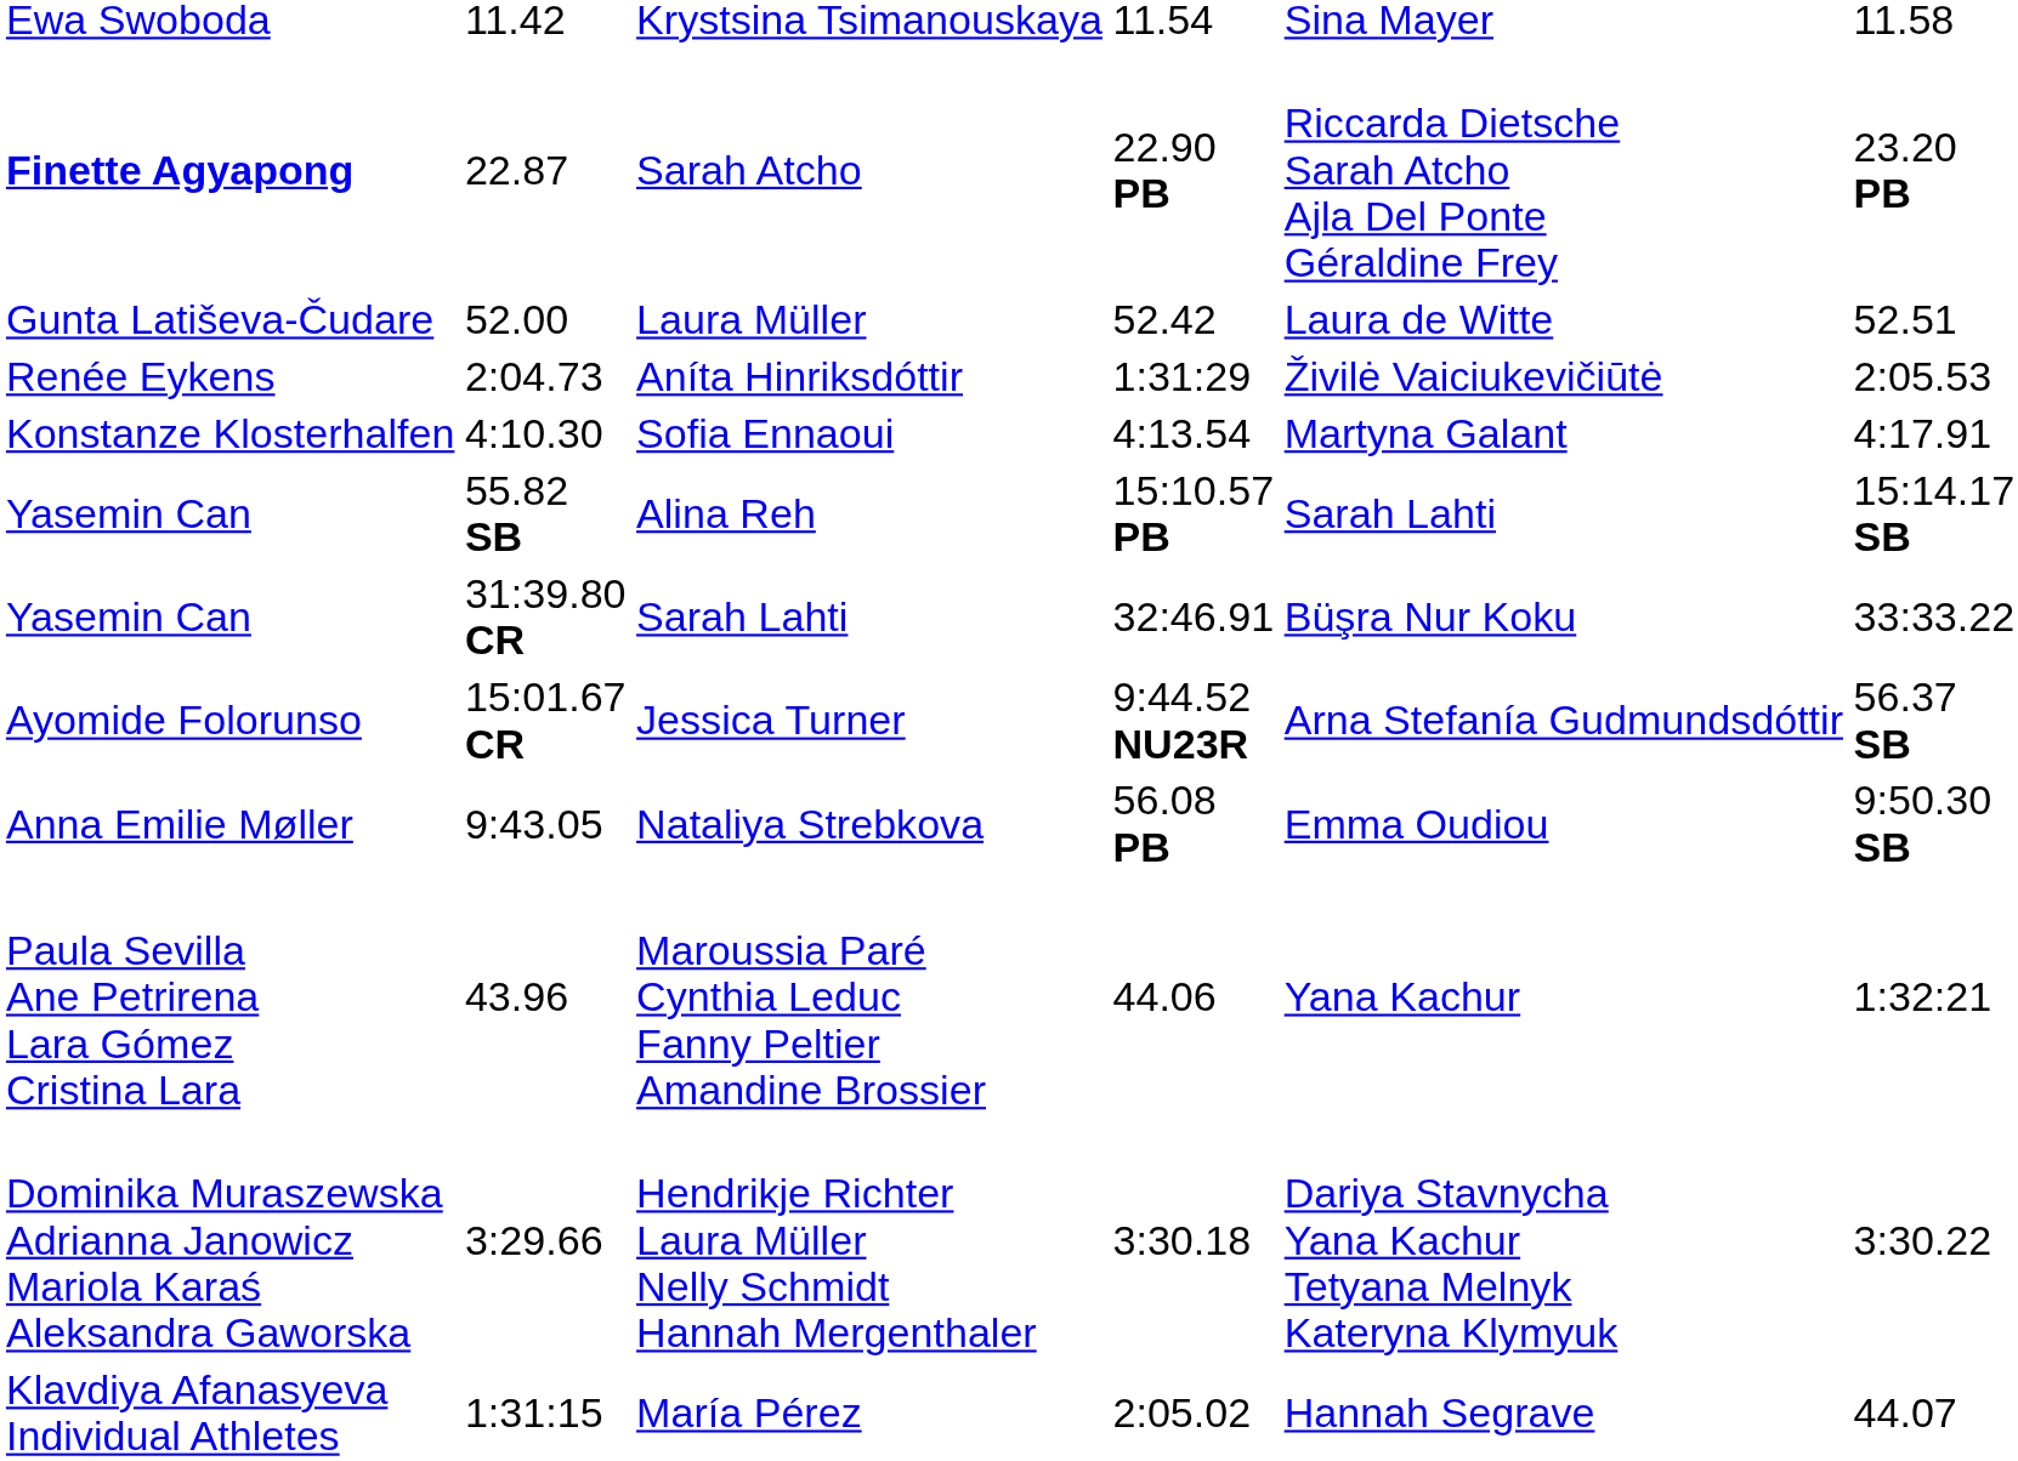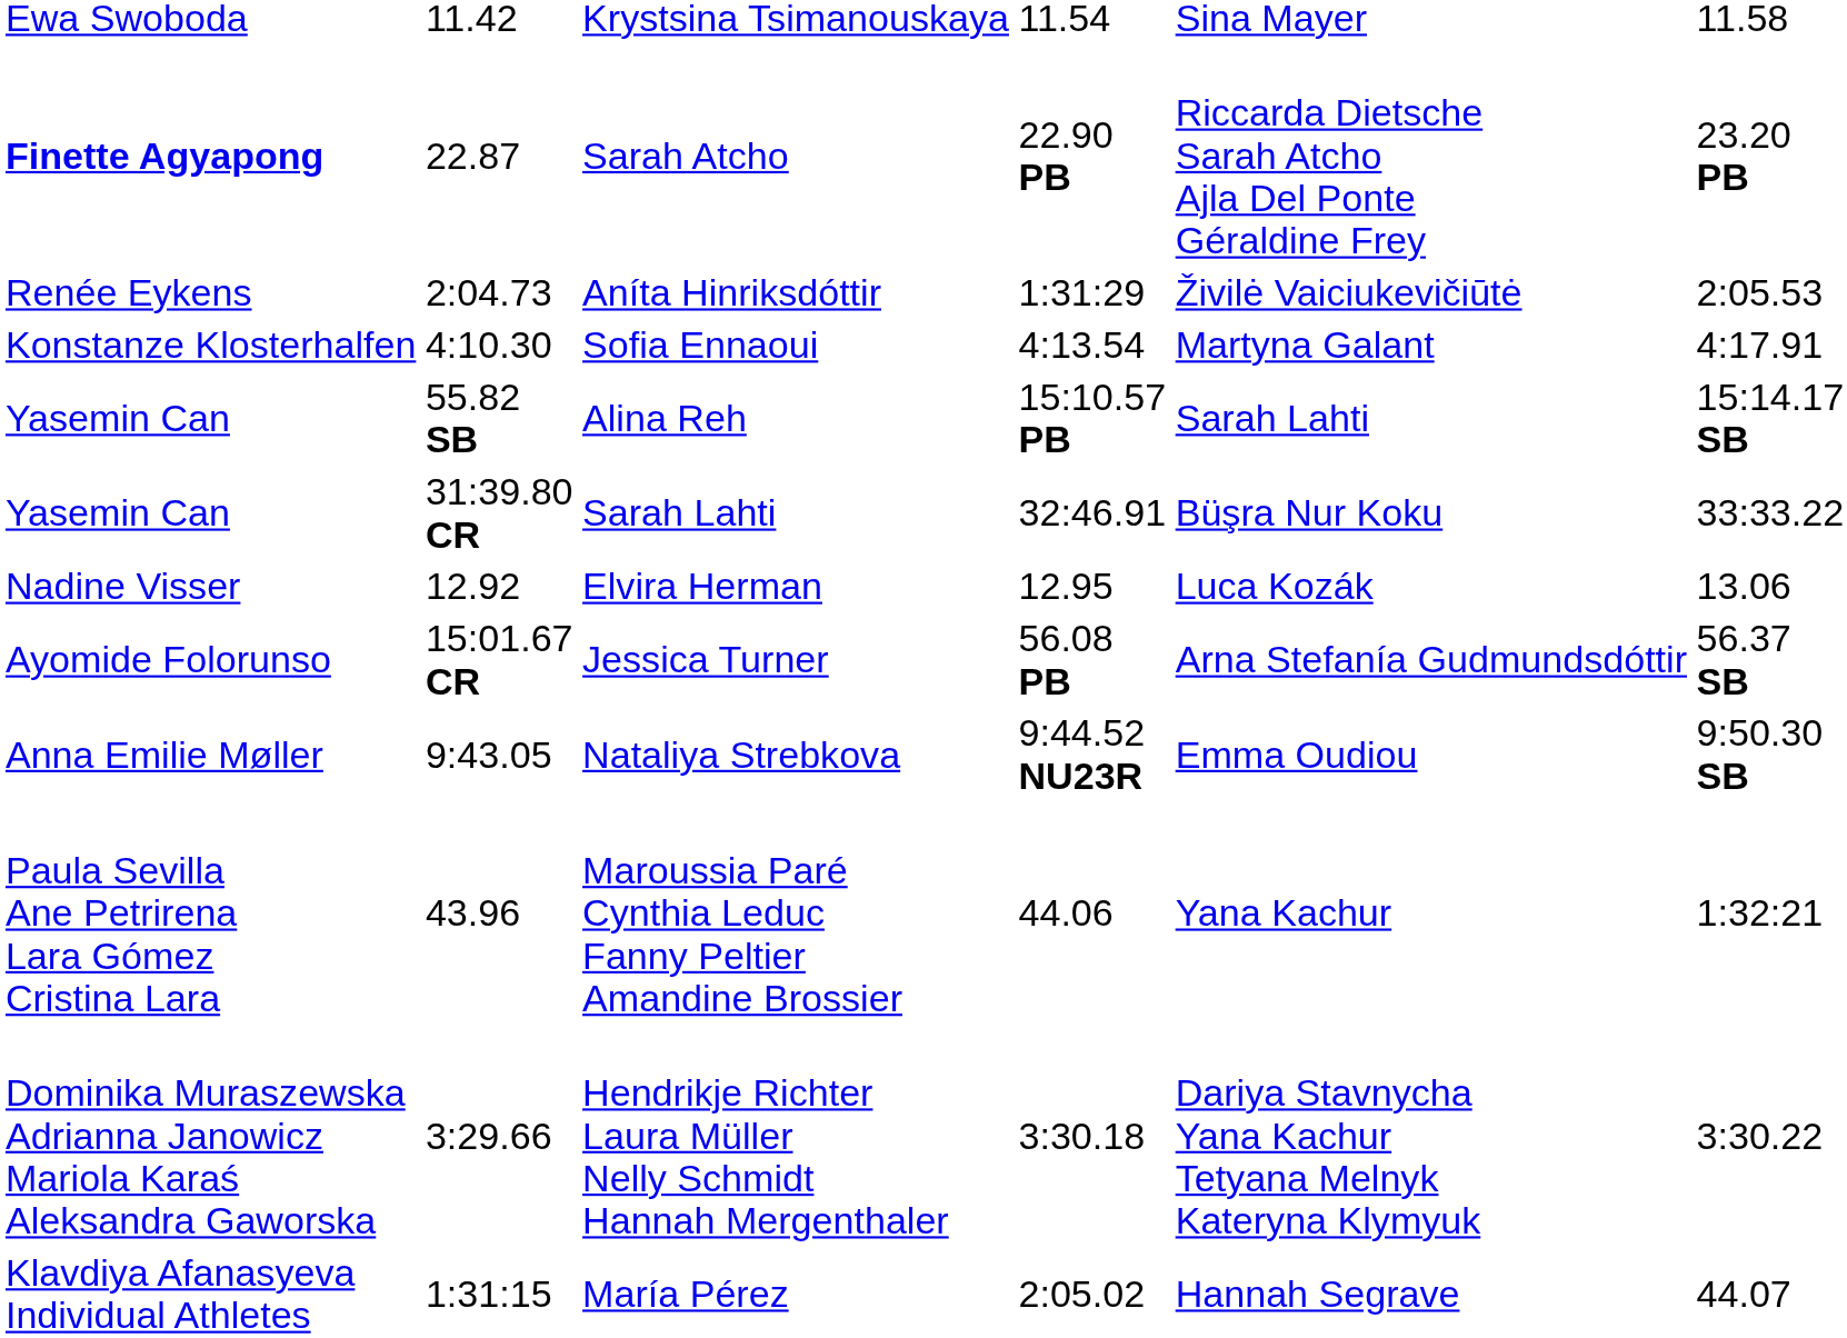 <table>
 <tr>
 <td></td>
 <td><a href='#'>Ewa Swoboda</a> <br> </td>
 <td>11.42</td>
 <td><a href='#'>Krystsina Tsimanouskaya</a> <br> </td>
 <td>11.54</td>
 <td><a href='#'>Sina Mayer</a> <br> </td>
 <td>11.58</td>
 </tr>
 <tr>
 <td></td>
 <td><strong><a href='#'>Finette Agyapong</a> <br> </strong></td>
 <td>22.87</td>
 <td><a href='#'>Sarah Atcho</a> <br> </td>
 <td>22.90<br><strong>PB</strong></td>
 <td><br><a href='#'>Riccarda Dietsche</a><br><a href='#'>Sarah Atcho</a><br><a href='#'>Ajla Del Ponte</a><br><a href='#'>Géraldine Frey</a></td>
 <td>23.20<br><strong>PB</strong></td>
-</tr>
-<tr>
-<td></td>
-<td><a href='#'>Gunta Latiševa-Čudare</a> <br> </td>
-<td>52.00</td>
-<td><a href='#'>Laura Müller</a> <br> </td>
-<td>52.42</td>
-<td><a href='#'>Laura de Witte</a> <br> </td>
-<td>52.51</td>
 </tr>
 <tr>
 <td></td>
 <td><a href='#'>Renée Eykens</a> <br> </td>
 <td>2:04.73</td>
 <td><a href='#'>Aníta Hinriksdóttir</a> <br> </td>
 <td>1:31:29</td>
 <td><a href='#'>Živilė Vaiciukevičiūtė</a><br></td>
 <td>2:05.53</td>
 </tr>
 <tr>
 <td></td>
 <td><a href='#'>Konstanze Klosterhalfen</a> <br> </td>
 <td>4:10.30</td>
 <td><a href='#'>Sofia Ennaoui</a> <br> </td>
 <td>4:13.54</td>
 <td><a href='#'>Martyna Galant</a> <br> </td>
 <td>4:17.91</td>
 </tr>
 <tr>
 <td></td>
 <td><a href='#'>Yasemin Can</a> <br> </td>
 <td>55.82<br><strong>SB</strong></td>
 <td><a href='#'>Alina Reh</a> <br> </td>
 <td>15:10.57<br><strong>PB</strong></td>
 <td><a href='#'>Sarah Lahti</a> <br> </td>
 <td>15:14.17<br><strong>SB</strong></td>
 </tr>
 <tr>
 <td></td>
 <td><a href='#'>Yasemin Can</a> <br> </td>
 <td>31:39.80<br><strong>CR</strong></td>
 <td><a href='#'>Sarah Lahti</a> <br> </td>
 <td>32:46.91</td>
 <td><a href='#'>Büşra Nur Koku</a> <br> </td>
 <td>33:33.22</td>
 </tr>
 <tr>
 <td></td>
+<td><a href='#'>Nadine Visser</a><br></td>
+<td>12.92</td>
+<td><a href='#'>Elvira Herman</a><br></td>
+<td>12.95</td>
+<td><a href='#'>Luca Kozák</a><br></td>
+<td>13.06</td>
+</tr>
+<tr>
+<td></td>
 <td><a href='#'>Ayomide Folorunso</a> <br> </td>
 <td>15:01.67<br><strong>CR</strong></td>
 <td><a href='#'>Jessica Turner</a> <br> </td>
-<td>9:44.52<br><strong>NU23R</strong></td>
+<td>56.08<br><strong>PB</strong></td>
 <td><a href='#'>Arna Stefanía Gudmundsdóttir</a> <br> </td>
 <td>56.37<br><strong>SB</strong></td>
 </tr>
 <tr>
 <td></td>
 <td><a href='#'>Anna Emilie Møller</a><br></td>
 <td>9:43.05</td>
 <td><a href='#'>Nataliya Strebkova</a><br></td>
-<td>56.08<br><strong>PB</strong></td>
+<td>9:44.52<br><strong>NU23R</strong></td>
 <td><a href='#'>Emma Oudiou</a><br></td>
 <td>9:50.30<br><strong>SB</strong></td>
 </tr>
 <tr>
 <td></td>
 <td><br><a href='#'>Paula Sevilla</a><br><a href='#'>Ane Petrirena</a><br><a href='#'>Lara Gómez</a><br><a href='#'>Cristina Lara</a></td>
 <td>43.96</td>
 <td><br><a href='#'>Maroussia Paré</a><br><a href='#'>Cynthia Leduc</a><br><a href='#'>Fanny Peltier</a><br><a href='#'>Amandine Brossier</a></td>
 <td>44.06</td>
 <td><a href='#'>Yana Kachur</a> <br> </td>
 <td>1:32:21</td>
 </tr>
 <tr>
 <td></td>
 <td><br><a href='#'>Dominika Muraszewska</a><br><a href='#'>Adrianna Janowicz</a><br><a href='#'>Mariola Karaś</a><br><a href='#'>Aleksandra Gaworska</a></td>
 <td>3:29.66</td>
 <td><br><a href='#'>Hendrikje Richter</a><br><a href='#'>Laura Müller</a><br><a href='#'>Nelly Schmidt</a><br><a href='#'>Hannah Mergenthaler</a></td>
 <td>3:30.18</td>
 <td><br><a href='#'>Dariya Stavnycha</a><br><a href='#'>Yana Kachur</a><br><a href='#'>Tetyana Melnyk</a><br><a href='#'>Kateryna Klymyuk</a></td>
 <td>3:30.22</td>
 </tr>
 <tr>
 <td></td>
 <td><a href='#'>Klavdiya Afanasyeva</a><br> <a href='#'>Individual Athletes</a></td>
 <td>1:31:15</td>
 <td><a href='#'>María Pérez</a><br></td>
 <td>2:05.02</td>
 <td><a href='#'>Hannah Segrave</a> <br> </td>
 <td>44.07</td>
 </tr>
 </table>
